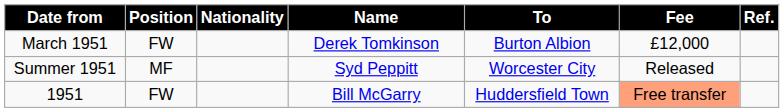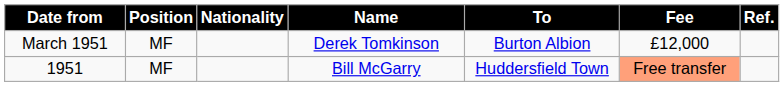 <table class="wikitable" style="text-align:center; font-size:90%; ">
 <tr>
 <th style="background:#000000; color:white; width:100px;">Date from</th>
 <th style="background:#000000; color:white; width:50px;">Position</th>
 <th style="background:#000000; color:white; width:50px;">Nationality</th>
 <th style="background:#000000; color:white; width:150px;">Name</th>
 <th style="background:#000000; color:white; width:130px;">To</th>
 <th style="background:#000000; color:white; width:100px;">Fee</th>
 <th style="background:#000000; color:white; width:25px;">Ref.</th>
 </tr>
 <tr>
 <td>March 1951</td>
-<td>FW</td>
+<td>MF</td>
 <td></td>
 <td><a href='#'>Derek Tomkinson</a></td>
 <td><a href='#'>Burton Albion</a></td>
 <td>£12,000</td>
 <td></td>
 </tr>
 <tr>
-<td>Summer 1951</td>
+<td>1951</td>
 <td>MF</td>
-<td></td>
-<td><a href='#'>Syd Peppitt</a></td>
-<td><a href='#'>Worcester City</a></td>
-<td>Released</td>
-<td></td>
-</tr>
-<tr>
-<td>1951</td>
-<td>FW</td>
 <td></td>
 <td><a href='#'>Bill McGarry</a></td>
 <td><a href='#'>Huddersfield Town</a></td>
 <td style="background: lightsalmon;">Free transfer</td>
 <td></td>
 </tr>
 </table>
